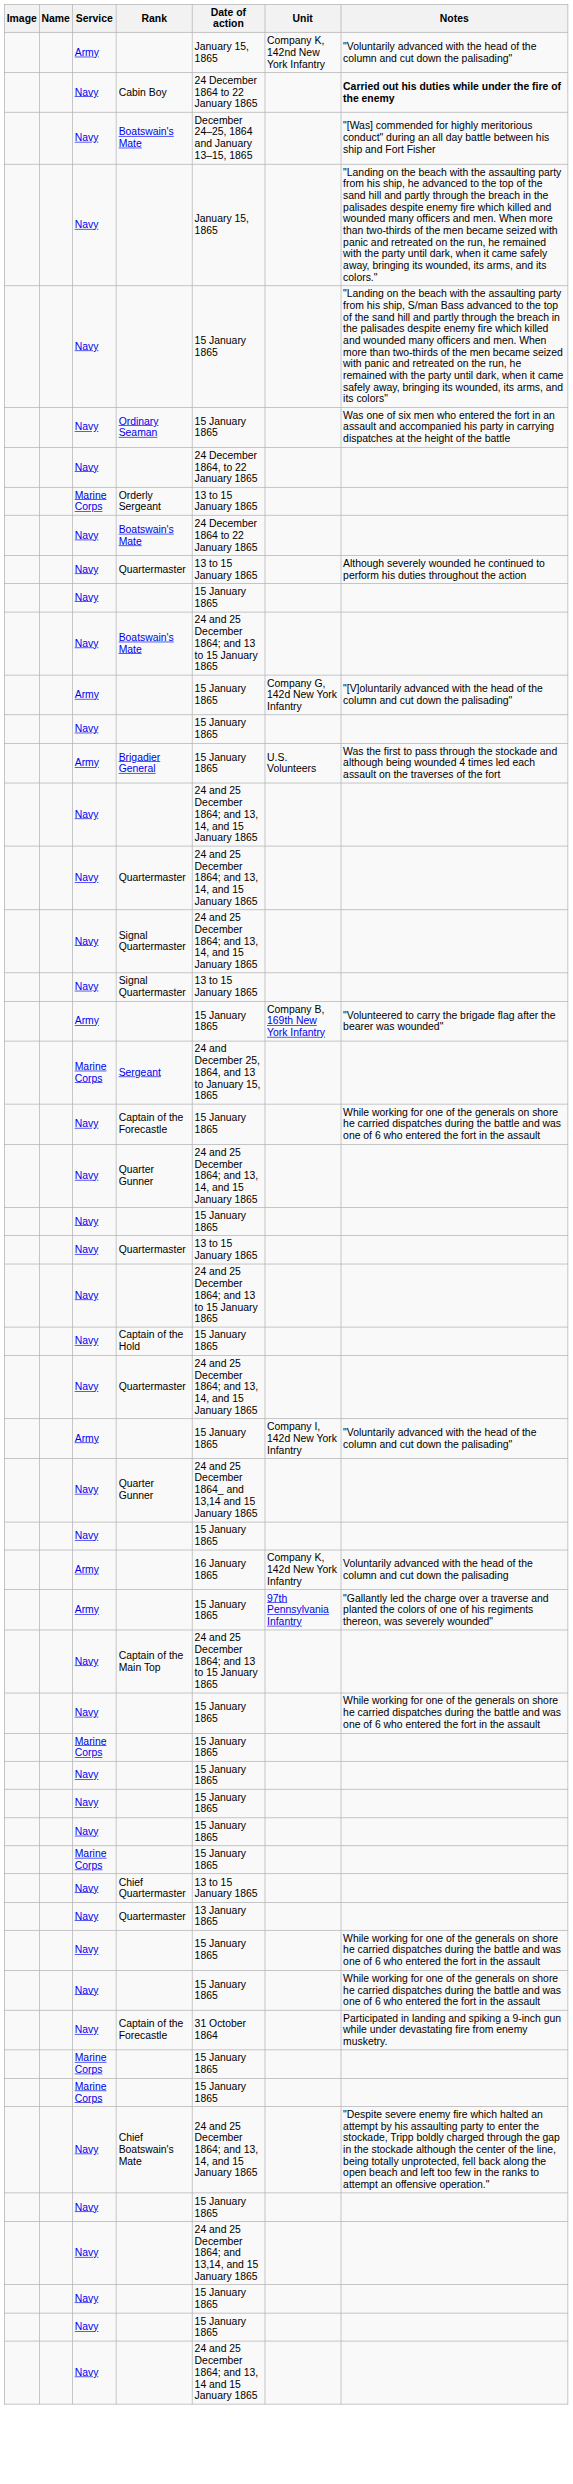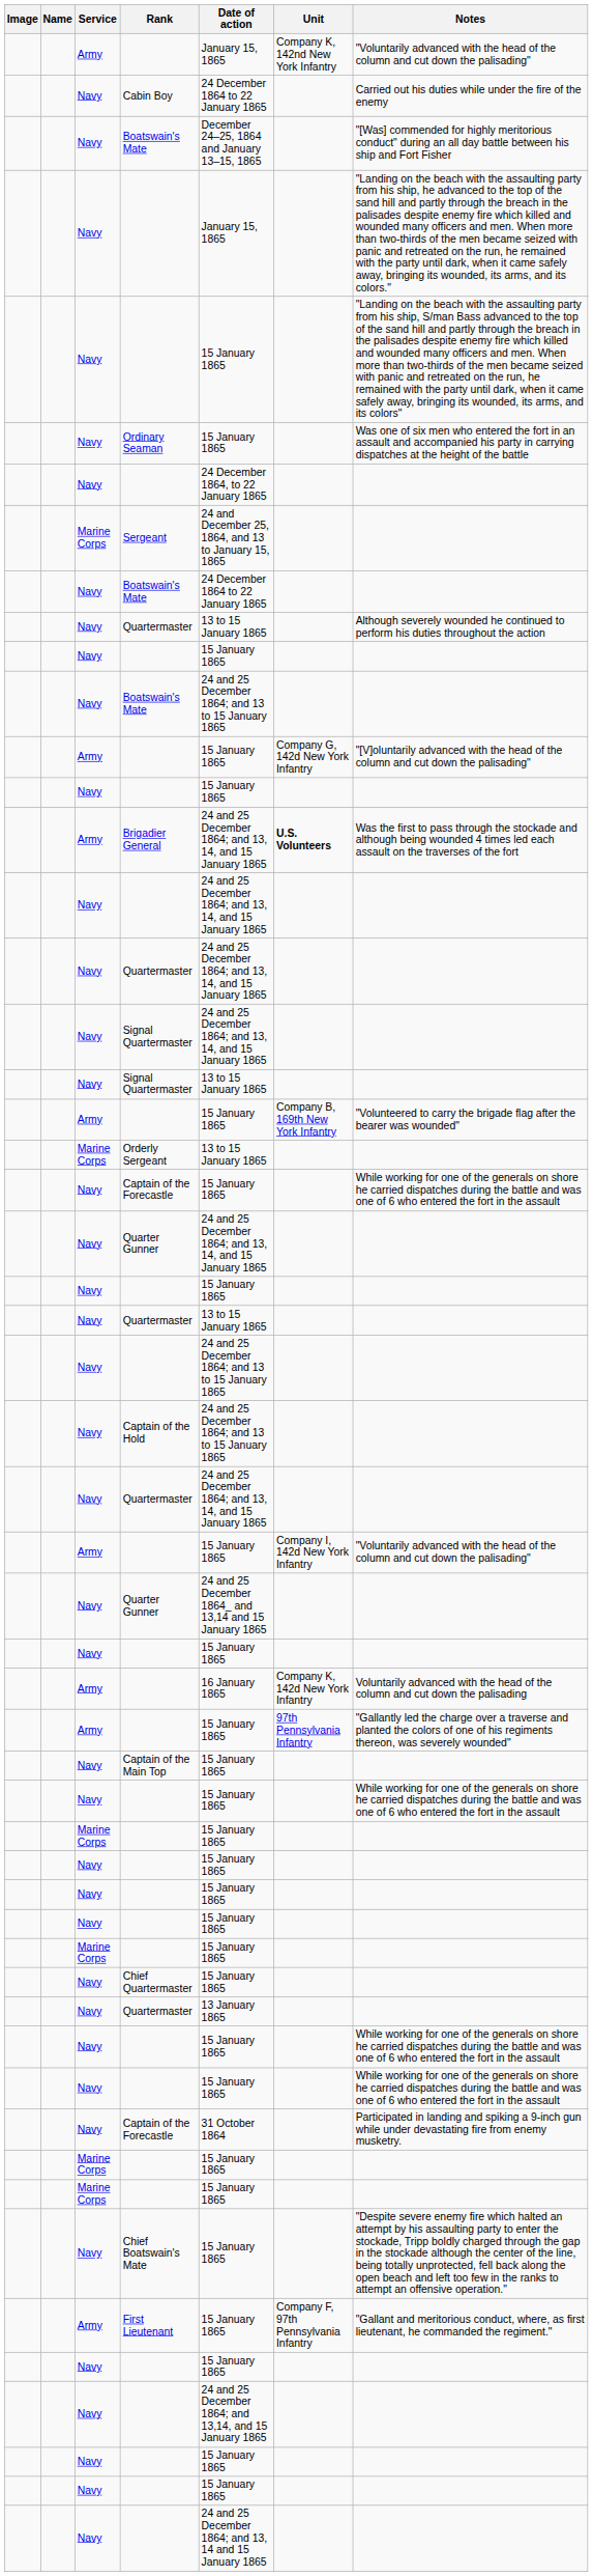 <table class="wikitable sortable">
 <tr>
 <th class="unsortable">Image</th>
 <th>Name</th>
 <th>Service</th>
 <th>Rank</th>
 <th>Date of action</th>
 <th>Unit</th>
 <th class="unsortable">Notes</th>
 </tr>
 <tr>
 <td></td>
 <td></td>
 <td><a href='#'>Army</a></td>
 <td></td>
 <td>January 15, 1865</td>
 <td>Company K, 142nd New York Infantry</td>
 <td>"Voluntarily advanced with the head of the column and cut down the palisading"</td>
 </tr>
 <tr>
 <td></td>
 <td></td>
 <td><a href='#'>Navy</a></td>
 <td>Cabin Boy</td>
 <td>24 December 1864 to 22 January 1865</td>
 <td></td>
-<td><strong>Carried out his duties while under the fire of the enemy</strong></td>
+<td>Carried out his duties while under the fire of the enemy</td>
 </tr>
 <tr>
 <td></td>
 <td></td>
 <td><a href='#'>Navy</a></td>
 <td><a href='#'>Boatswain's Mate</a></td>
 <td>December 24–25, 1864 and January 13–15, 1865</td>
 <td></td>
 <td>"[Was] commended for highly meritorious conduct" during an all day battle between his ship and Fort Fisher</td>
 </tr>
 <tr>
 <td></td>
 <td></td>
 <td><a href='#'>Navy</a></td>
 <td></td>
 <td>January 15, 1865</td>
 <td></td>
 <td>"Landing on the beach with the assaulting party from his ship, he advanced to the top of the sand hill and partly through the breach in the palisades despite enemy fire which killed and wounded many officers and men. When more than two-thirds of the men became seized with panic and retreated on the run, he remained with the party until dark, when it came safely away, bringing its wounded, its arms, and its colors."</td>
 </tr>
 <tr>
 <td></td>
 <td></td>
 <td><a href='#'>Navy</a></td>
 <td></td>
 <td>15 January 1865</td>
 <td></td>
 <td>"Landing on the beach with the assaulting party from his ship, S/man Bass advanced to the top of the sand hill and partly through the breach in the palisades despite enemy fire which killed and wounded many officers and men. When more than two-thirds of the men became seized with panic and retreated on the run, he remained with the party until dark, when it came safely away, bringing its wounded, its arms, and its colors"</td>
 </tr>
 <tr>
 <td></td>
 <td></td>
 <td><a href='#'>Navy</a></td>
 <td><a href='#'>Ordinary Seaman</a></td>
 <td>15 January 1865</td>
 <td></td>
 <td>Was one of six men who entered the fort in an assault and accompanied his party in carrying dispatches at the height of the battle</td>
 </tr>
 <tr>
 <td></td>
 <td></td>
 <td><a href='#'>Navy</a></td>
 <td></td>
 <td>24 December 1864, to 22 January 1865</td>
 <td></td>
 <td></td>
 </tr>
 <tr>
 <td></td>
 <td></td>
 <td><a href='#'>Marine Corps</a></td>
-<td>Orderly Sergeant</td>
-<td>13 to 15 January 1865</td>
+<td><a href='#'>Sergeant</a></td>
+<td>24 and December 25, 1864, and 13 to January 15, 1865</td>
 <td></td>
 <td></td>
 </tr>
 <tr>
 <td></td>
 <td></td>
 <td><a href='#'>Navy</a></td>
 <td><a href='#'>Boatswain's Mate</a></td>
 <td>24 December 1864 to 22 January 1865</td>
 <td></td>
 <td></td>
 </tr>
 <tr>
 <td></td>
 <td></td>
 <td><a href='#'>Navy</a></td>
 <td>Quartermaster</td>
 <td>13 to 15 January 1865</td>
 <td></td>
 <td>Although severely wounded he continued to perform his duties throughout the action</td>
 </tr>
 <tr>
 <td></td>
 <td></td>
 <td><a href='#'>Navy</a></td>
 <td></td>
 <td>15 January 1865</td>
 <td></td>
 <td></td>
 </tr>
 <tr>
 <td></td>
 <td></td>
 <td><a href='#'>Navy</a></td>
 <td><a href='#'>Boatswain's Mate</a></td>
 <td>24 and 25 December 1864; and 13 to 15 January 1865</td>
 <td></td>
 <td></td>
 </tr>
 <tr>
 <td></td>
 <td></td>
 <td><a href='#'>Army</a></td>
 <td></td>
 <td>15 January 1865</td>
 <td>Company G, 142d New York Infantry</td>
 <td>"[V]oluntarily advanced with the head of the column and cut down the palisading"</td>
 </tr>
 <tr>
 <td></td>
 <td></td>
 <td><a href='#'>Navy</a></td>
 <td></td>
 <td>15 January 1865</td>
 <td></td>
 <td></td>
 </tr>
 <tr>
 <td></td>
 <td></td>
 <td><a href='#'>Army</a></td>
 <td><a href='#'>Brigadier General</a></td>
-<td>15 January 1865</td>
-<td>U.S. Volunteers</td>
+<td>24 and 25 December 1864; and 13, 14, and 15 January 1865</td>
+<td><strong>U.S. Volunteers</strong></td>
 <td>Was the first to pass through the stockade and although being wounded 4 times led each assault on the traverses of the fort</td>
 </tr>
 <tr>
 <td></td>
 <td></td>
 <td><a href='#'>Navy</a></td>
 <td></td>
 <td>24 and 25 December 1864; and 13, 14, and 15 January 1865</td>
 <td></td>
 <td></td>
 </tr>
 <tr>
 <td></td>
 <td></td>
 <td><a href='#'>Navy</a></td>
 <td>Quartermaster</td>
 <td>24 and 25 December 1864; and 13, 14, and 15 January 1865</td>
 <td></td>
 <td></td>
 </tr>
 <tr>
 <td></td>
 <td></td>
 <td><a href='#'>Navy</a></td>
 <td>Signal Quartermaster</td>
 <td>24 and 25 December 1864; and 13, 14, and 15 January 1865</td>
 <td></td>
 <td></td>
 </tr>
 <tr>
 <td></td>
 <td></td>
 <td><a href='#'>Navy</a></td>
 <td>Signal Quartermaster</td>
 <td>13 to 15 January 1865</td>
 <td></td>
 <td></td>
 </tr>
 <tr>
 <td></td>
 <td></td>
 <td><a href='#'>Army</a></td>
 <td></td>
 <td>15 January 1865</td>
 <td>Company B, <a href='#'>169th New York Infantry</a></td>
 <td>"Volunteered to carry the brigade flag after the bearer was wounded"</td>
 </tr>
 <tr>
 <td></td>
 <td></td>
 <td><a href='#'>Marine Corps</a></td>
-<td><a href='#'>Sergeant</a></td>
-<td>24 and December 25, 1864, and 13 to January 15, 1865</td>
+<td>Orderly Sergeant</td>
+<td>13 to 15 January 1865</td>
 <td></td>
 <td></td>
 </tr>
 <tr>
 <td></td>
 <td></td>
 <td><a href='#'>Navy</a></td>
 <td>Captain of the Forecastle</td>
 <td>15 January 1865</td>
 <td></td>
 <td>While working for one of the generals on shore he carried dispatches during the battle and was one of 6 who entered the fort in the assault</td>
 </tr>
 <tr>
 <td></td>
 <td></td>
 <td><a href='#'>Navy</a></td>
 <td>Quarter Gunner</td>
 <td>24 and 25 December 1864; and 13, 14, and 15 January 1865</td>
 <td></td>
 <td></td>
 </tr>
 <tr>
 <td></td>
 <td></td>
 <td><a href='#'>Navy</a></td>
 <td></td>
 <td>15 January 1865</td>
 <td></td>
 <td></td>
 </tr>
 <tr>
 <td></td>
 <td></td>
 <td><a href='#'>Navy</a></td>
 <td>Quartermaster</td>
 <td>13 to 15 January 1865</td>
 <td></td>
 <td></td>
 </tr>
 <tr>
 <td></td>
 <td></td>
 <td><a href='#'>Navy</a></td>
 <td></td>
 <td>24 and 25 December 1864; and 13 to 15 January 1865</td>
 <td></td>
 <td></td>
 </tr>
 <tr>
 <td></td>
 <td></td>
 <td><a href='#'>Navy</a></td>
 <td>Captain of the Hold</td>
-<td>15 January 1865</td>
+<td>24 and 25 December 1864; and 13 to 15 January 1865</td>
 <td></td>
 <td></td>
 </tr>
 <tr>
 <td></td>
 <td></td>
 <td><a href='#'>Navy</a></td>
 <td>Quartermaster</td>
 <td>24 and 25 December 1864; and 13, 14, and 15 January 1865</td>
 <td></td>
 <td></td>
 </tr>
 <tr>
 <td></td>
 <td></td>
 <td><a href='#'>Army</a></td>
 <td></td>
 <td>15 January 1865</td>
 <td>Company I, 142d New York Infantry</td>
 <td>"Voluntarily advanced with the head of the column and cut down the palisading"</td>
 </tr>
 <tr>
 <td></td>
 <td></td>
 <td><a href='#'>Navy</a></td>
 <td>Quarter Gunner</td>
 <td>24 and 25 December 1864_ and 13,14 and 15 January 1865</td>
 <td></td>
 <td></td>
 </tr>
 <tr>
 <td></td>
 <td></td>
 <td><a href='#'>Navy</a></td>
 <td></td>
 <td>15 January 1865</td>
 <td></td>
 <td></td>
 </tr>
 <tr>
 <td></td>
 <td></td>
 <td><a href='#'>Army</a></td>
 <td></td>
 <td>16 January 1865</td>
 <td>Company K, 142d New York Infantry</td>
 <td>Voluntarily advanced with the head of the column and cut down the palisading</td>
 </tr>
 <tr>
 <td></td>
 <td></td>
 <td><a href='#'>Army</a></td>
 <td></td>
 <td>15 January 1865</td>
 <td><a href='#'>97th Pennsylvania Infantry</a></td>
 <td>"Gallantly led the charge over a traverse and planted the colors of one of his regiments thereon, was severely wounded"</td>
 </tr>
 <tr>
 <td></td>
 <td></td>
 <td><a href='#'>Navy</a></td>
 <td>Captain of the Main Top</td>
-<td>24 and 25 December 1864; and 13 to 15 January 1865</td>
+<td>15 January 1865</td>
 <td></td>
 <td></td>
 </tr>
 <tr>
 <td></td>
 <td></td>
 <td><a href='#'>Navy</a></td>
 <td></td>
 <td>15 January 1865</td>
 <td></td>
 <td>While working for one of the generals on shore he carried dispatches during the battle and was one of 6 who entered the fort in the assault</td>
 </tr>
 <tr>
 <td></td>
 <td></td>
 <td><a href='#'>Marine Corps</a></td>
 <td></td>
 <td>15 January 1865</td>
 <td></td>
 <td></td>
 </tr>
 <tr>
 <td></td>
 <td></td>
 <td><a href='#'>Navy</a></td>
 <td></td>
 <td>15 January 1865</td>
 <td></td>
 <td></td>
 </tr>
 <tr>
 <td></td>
 <td></td>
 <td><a href='#'>Navy</a></td>
 <td></td>
 <td>15 January 1865</td>
 <td></td>
 <td></td>
 </tr>
 <tr>
 <td></td>
 <td></td>
 <td><a href='#'>Navy</a></td>
 <td></td>
 <td>15 January 1865</td>
 <td></td>
 <td></td>
 </tr>
 <tr>
 <td></td>
 <td></td>
 <td><a href='#'>Marine Corps</a></td>
 <td></td>
 <td>15 January 1865</td>
 <td></td>
 <td></td>
 </tr>
 <tr>
 <td></td>
 <td></td>
 <td><a href='#'>Navy</a></td>
 <td>Chief Quartermaster</td>
-<td>13 to 15 January 1865</td>
+<td>15 January 1865</td>
 <td></td>
 <td></td>
 </tr>
 <tr>
 <td></td>
 <td></td>
 <td><a href='#'>Navy</a></td>
 <td>Quartermaster</td>
 <td>13 January 1865</td>
 <td></td>
 <td></td>
 </tr>
 <tr>
 <td></td>
 <td></td>
 <td><a href='#'>Navy</a></td>
 <td></td>
 <td>15 January 1865</td>
 <td></td>
 <td>While working for one of the generals on shore he carried dispatches during the battle and was one of 6 who entered the fort in the assault</td>
 </tr>
 <tr>
 <td></td>
 <td></td>
 <td><a href='#'>Navy</a></td>
 <td></td>
 <td>15 January 1865</td>
 <td></td>
 <td>While working for one of the generals on shore he carried dispatches during the battle and was one of 6 who entered the fort in the assault</td>
 </tr>
 <tr>
 <td></td>
 <td></td>
 <td><a href='#'>Navy</a></td>
 <td>Captain of the Forecastle</td>
 <td>31 October 1864</td>
 <td></td>
 <td>Participated in landing and spiking a 9-inch gun while under devastating fire from enemy musketry.</td>
 </tr>
 <tr>
 <td></td>
 <td></td>
 <td><a href='#'>Marine Corps</a></td>
 <td></td>
 <td>15 January 1865</td>
 <td></td>
 <td></td>
 </tr>
 <tr>
 <td></td>
 <td></td>
 <td><a href='#'>Marine Corps</a></td>
 <td></td>
 <td>15 January 1865</td>
 <td></td>
 <td></td>
 </tr>
 <tr>
 <td></td>
 <td></td>
 <td><a href='#'>Navy</a></td>
 <td>Chief Boatswain's Mate</td>
-<td>24 and 25 December 1864; and 13, 14, and 15 January 1865</td>
+<td>15 January 1865</td>
 <td></td>
 <td>"Despite severe enemy fire which halted an attempt by his assaulting party to enter the stockade, Tripp boldly charged through the gap in the stockade although the center of the line, being totally unprotected, fell back along the open beach and left too few in the ranks to attempt an offensive operation."</td>
+</tr>
+<tr>
+<td></td>
+<td></td>
+<td><a href='#'>Army</a></td>
+<td><a href='#'>First Lieutenant</a></td>
+<td>15 January 1865</td>
+<td>Company F, 97th Pennsylvania Infantry</td>
+<td>"Gallant and meritorious conduct, where, as first lieutenant, he commanded the regiment."</td>
 </tr>
 <tr>
 <td></td>
 <td></td>
 <td><a href='#'>Navy</a></td>
 <td></td>
 <td>15 January 1865</td>
 <td></td>
 <td></td>
 </tr>
 <tr>
 <td></td>
 <td></td>
 <td><a href='#'>Navy</a></td>
 <td></td>
 <td>24 and 25 December 1864; and 13,14, and 15 January 1865</td>
 <td></td>
 <td></td>
 </tr>
 <tr>
 <td></td>
 <td></td>
 <td><a href='#'>Navy</a></td>
 <td></td>
 <td>15 January 1865</td>
 <td></td>
 <td></td>
 </tr>
 <tr>
 <td></td>
 <td></td>
 <td><a href='#'>Navy</a></td>
 <td></td>
 <td>15 January 1865</td>
 <td></td>
 <td></td>
 </tr>
 <tr>
 <td></td>
 <td></td>
 <td><a href='#'>Navy</a></td>
 <td></td>
 <td>24 and 25 December 1864; and 13, 14 and 15 January 1865</td>
 <td></td>
 <td></td>
 </tr>
 </table>
